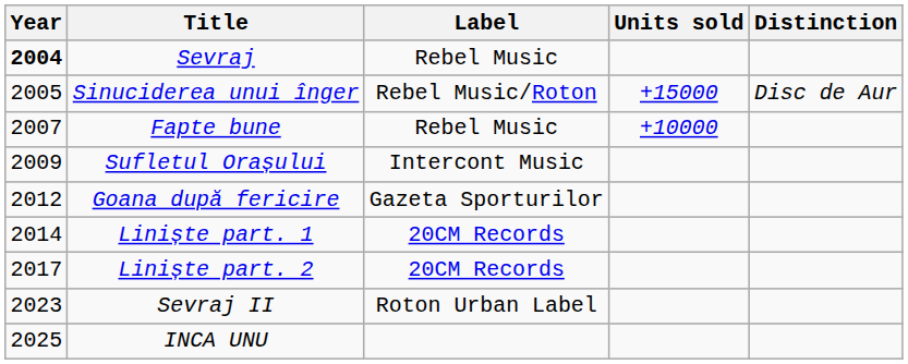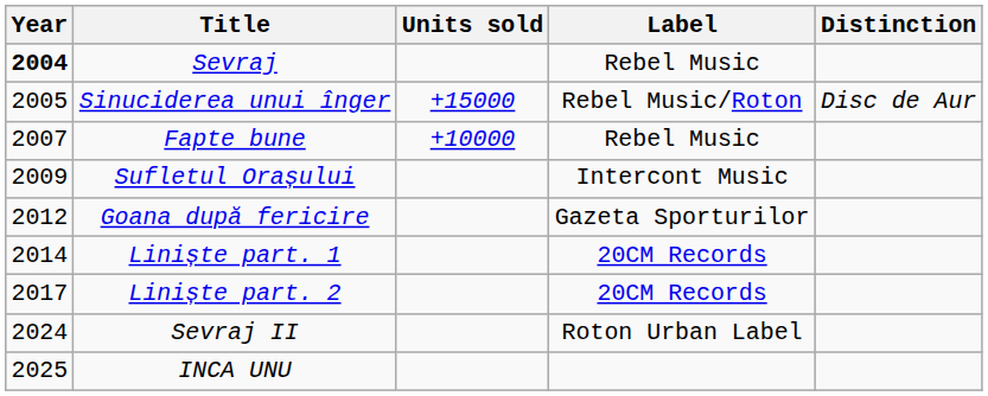 <table class="wikitable">
 <tr>
 <th>Year</th>
 <th>Title</th>
+<th>Units sold</th>
 <th>Label</th>
-<th>Units sold</th>
 <th>Distinction</th>
 </tr>
 <tr>
 <td align="center"><strong>2004</strong></td>
 <td align="center"><em><a href='#'>Sevraj</a></em></td>
+<td align="center"></td>
 <td align="center">Rebel Music</td>
-<td align="center"></td>
 <td align="center"></td>
 </tr>
 <tr>
 <td align="center">2005</td>
 <td align="center"><em><a href='#'>Sinuciderea unui înger</a></em></td>
+<td align="center"><em><a href='#'>+15000</a></em></td>
 <td align="center">Rebel Music/<a href='#'>Roton</a></td>
-<td align="center"><em><a href='#'>+15000</a></em></td>
 <td align="center"><em>Disc de Aur</em></td>
 </tr>
 <tr>
 <td align="center">2007</td>
 <td align="center"><em><a href='#'>Fapte bune</a></em></td>
+<td align="center"><em><a href='#'>+10000</a></em></td>
 <td align="center">Rebel Music</td>
-<td align="center"><em><a href='#'>+10000</a></em></td>
 <td align="center"></td>
 </tr>
 <tr>
 <td align="center">2009</td>
 <td align="center"><em><a href='#'>Sufletul Orașului</a></em></td>
+<td align="center"></td>
 <td align="center">Intercont Music</td>
-<td align="center"></td>
 <td align="center"></td>
 </tr>
 <tr>
 <td align="center">2012</td>
 <td align="center"><em><a href='#'>Goana după fericire</a></em></td>
+<td align="center"></td>
 <td align="center">Gazeta Sporturilor</td>
-<td align="center"></td>
 <td align="center"></td>
 </tr>
 <tr>
 <td align="center">2014</td>
 <td align="center"><em><a href='#'>Liniște part. 1</a></em></td>
+<td align="center"></td>
 <td align="center"><a href='#'>20CM Records</a></td>
-<td align="center"></td>
 <td align="center"></td>
 </tr>
 <tr>
 <td align="center">2017</td>
 <td align="center"><em><a href='#'>Liniște part. 2</a></em></td>
+<td align="center"></td>
 <td align="center"><a href='#'>20CM Records</a></td>
-<td align="center"></td>
 <td align="center"></td>
 </tr>
 <tr>
-<td align="center">2023</td>
+<td align="center">2024</td>
 <td align="center"><em>Sevraj II</em></td>
+<td align="center"></td>
 <td align="center">Roton Urban Label</td>
-<td align="center"></td>
 <td align="center"></td>
 </tr>
 <tr>
 <td>2025</td>
 <td align="center"><em>INCA UNU<strong></td>
 <td></td>
 <td></td>
 <td></td>
 </tr>
 </table>
